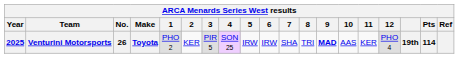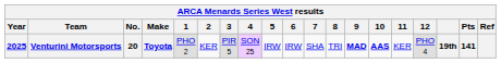 <table class="wikitable" style="text-align:center; font-size:75%">
 <tr>
 <th colspan=19><a href='#'>ARCA Menards Series West</a> results</th>
 </tr>
 <tr>
 <th>Year</th>
 <th>Team</th>
 <th>No.</th>
 <th>Make</th>
 <th>1</th>
 <th>2</th>
 <th>3</th>
 <th>4</th>
 <th>5</th>
 <th>6</th>
 <th>7</th>
 <th>8</th>
 <th>9</th>
 <th>10</th>
 <th>11</th>
 <th>12</th>
 <th></th>
 <th>Pts</th>
 <th>Ref</th>
 </tr>
 <tr>
 <th><a href='#'>2025</a></th>
 <th><a href='#'>Venturini Motorsports</a></th>
-<th>26</th>
+<th>20</th>
 <th><a href='#'>Toyota</a></th>
 <td style="background:#DFDFDF;"><a href='#'>PHO</a><br><small>2</small></td>
 <td><a href='#'>KER</a></td>
 <td style="background:#DFDFDF;"><a href='#'>PIR</a><br><small>5</small></td>
 <td style="background:#EFCFFF;"><a href='#'>SON</a><br><small>25</small></td>
 <td><a href='#'>IRW</a></td>
 <td><a href='#'>IRW</a></td>
 <td><a href='#'>SHA</a></td>
 <td><a href='#'>TRI</a></td>
 <td><strong><a href='#'>MAD</a></strong></td>
-<td><a href='#'>AAS</a></td>
+<td><strong><a href='#'>AAS</a></strong></td>
 <td><a href='#'>KER</a></td>
 <td style="background:#DFDFDF;"><a href='#'>PHO</a><br><small>4</small></td>
 <th>19th</th>
-<th>114</th>
+<th>141</th>
 <th></th>
 </tr>
 </table>
